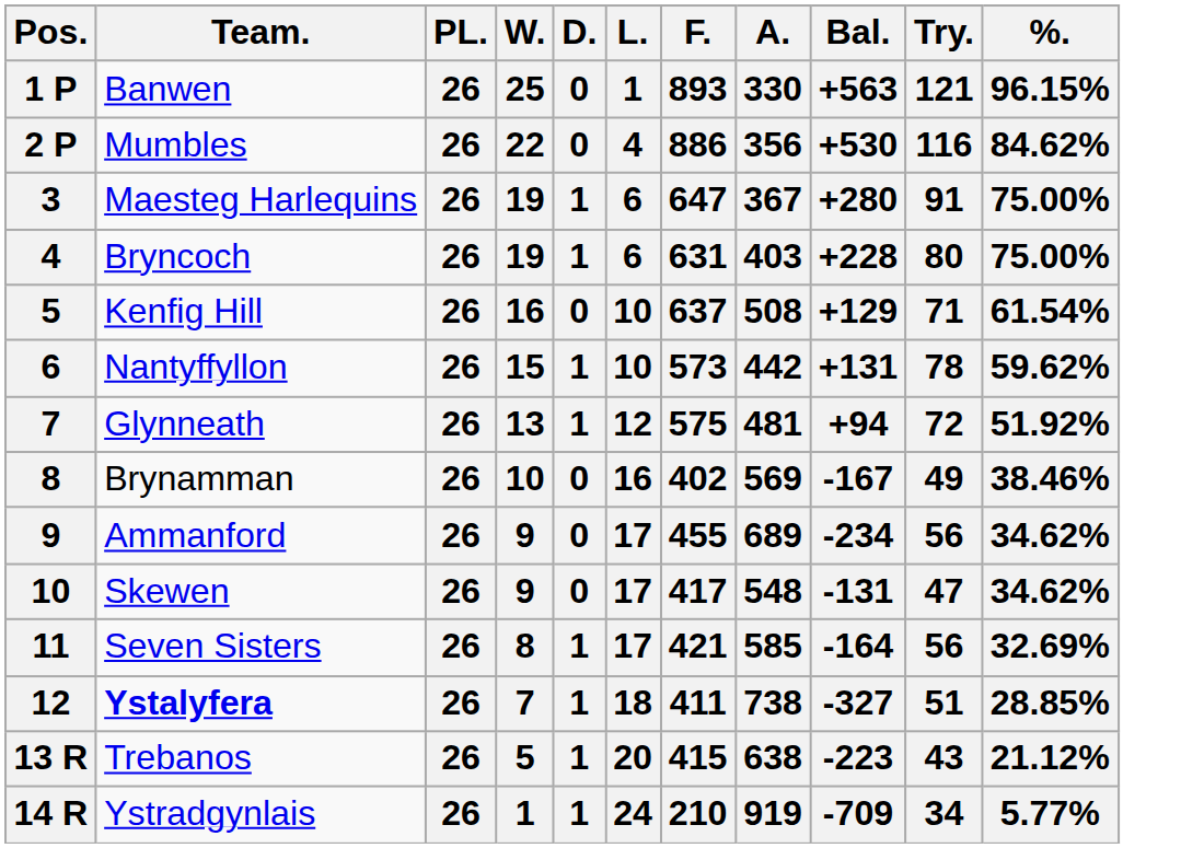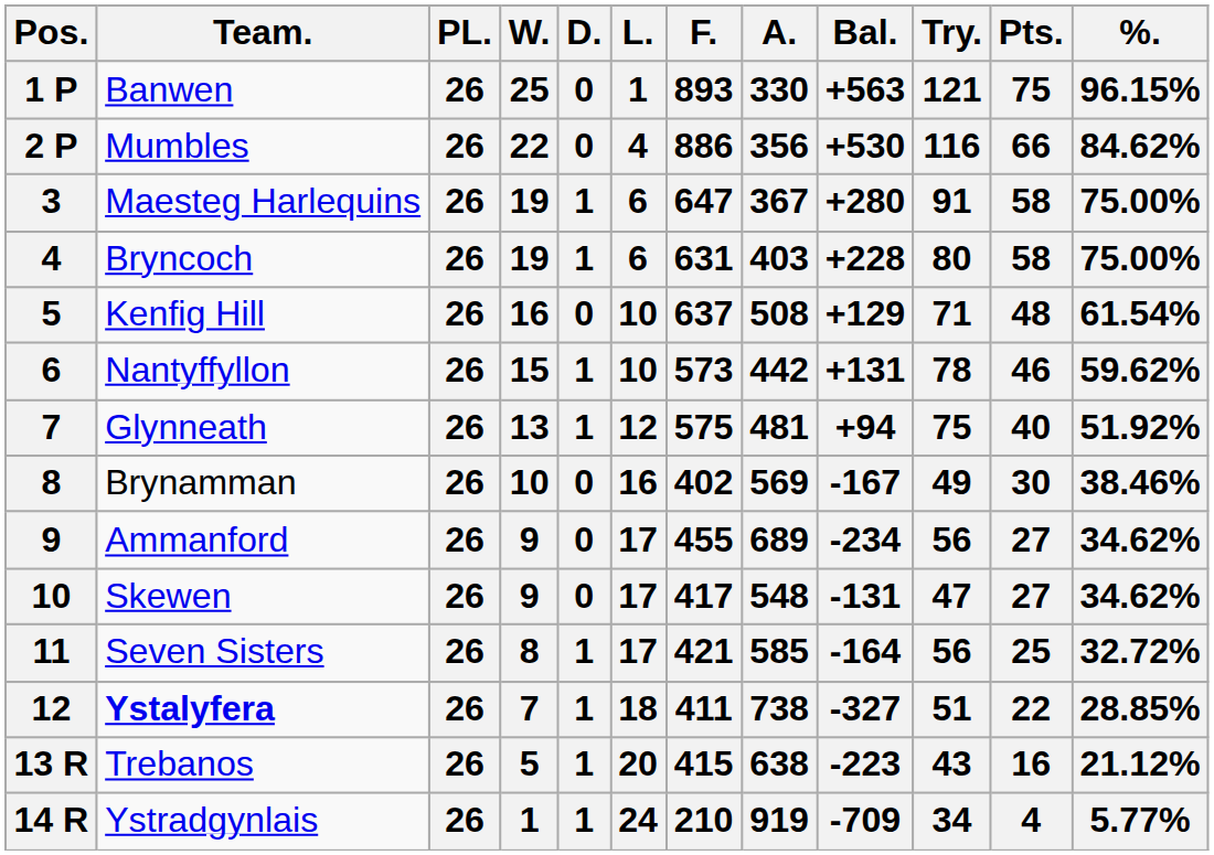 <table class="wikitable">
 <tr>
 <th>Pos.</th>
 <th>Team.</th>
 <th>PL.</th>
 <th>W.</th>
 <th>D.</th>
 <th>L.</th>
 <th>F.</th>
 <th>A.</th>
 <th>Bal.</th>
 <th>Try.</th>
+<th>Pts.</th>
 <th>%.</th>
 </tr>
 <tr>
 <th>1 P</th>
 <td><a href='#'>Banwen</a></td>
 <th>26</th>
 <th>25</th>
 <th>0</th>
 <th>1</th>
 <th>893</th>
 <th>330</th>
 <th>+563</th>
 <th>121</th>
+<th>75</th>
 <th>96.15%</th>
 </tr>
 <tr>
 <th>2 P</th>
 <td><a href='#'>Mumbles</a></td>
 <th>26</th>
 <th>22</th>
 <th>0</th>
 <th>4</th>
 <th>886</th>
 <th>356</th>
 <th>+530</th>
 <th>116</th>
+<th>66</th>
 <th>84.62%</th>
 </tr>
 <tr>
 <th>3</th>
 <td><a href='#'>Maesteg Harlequins</a></td>
 <th>26</th>
 <th>19</th>
 <th>1</th>
 <th>6</th>
 <th>647</th>
 <th>367</th>
 <th>+280</th>
 <th>91</th>
+<th>58</th>
 <th>75.00%</th>
 </tr>
 <tr>
 <th>4</th>
 <td><a href='#'>Bryncoch</a></td>
 <th>26</th>
 <th>19</th>
 <th>1</th>
 <th>6</th>
 <th>631</th>
 <th>403</th>
 <th>+228</th>
 <th>80</th>
+<th>58</th>
 <th>75.00%</th>
 </tr>
 <tr>
 <th>5</th>
 <td><a href='#'>Kenfig Hill</a></td>
 <th>26</th>
 <th>16</th>
 <th>0</th>
 <th>10</th>
 <th>637</th>
 <th>508</th>
 <th>+129</th>
 <th>71</th>
+<th>48</th>
 <th>61.54%</th>
 </tr>
 <tr>
 <th>6</th>
 <td><a href='#'>Nantyffyllon</a></td>
 <th>26</th>
 <th>15</th>
 <th>1</th>
 <th>10</th>
 <th>573</th>
 <th>442</th>
 <th>+131</th>
 <th>78</th>
+<th>46</th>
 <th>59.62%</th>
 </tr>
 <tr>
 <th>7</th>
 <td><a href='#'>Glynneath</a></td>
 <th>26</th>
 <th>13</th>
 <th>1</th>
 <th>12</th>
 <th>575</th>
 <th>481</th>
 <th>+94</th>
-<th>72</th>
+<th>75</th>
+<th>40</th>
 <th>51.92%</th>
 </tr>
 <tr>
 <th>8</th>
 <td>Brynamman</td>
 <th>26</th>
 <th>10</th>
 <th>0</th>
 <th>16</th>
 <th>402</th>
 <th>569</th>
 <th>-167</th>
 <th>49</th>
+<th>30</th>
 <th>38.46%</th>
 </tr>
 <tr>
 <th>9</th>
 <td><a href='#'>Ammanford</a></td>
 <th>26</th>
 <th>9</th>
 <th>0</th>
 <th>17</th>
 <th>455</th>
 <th>689</th>
 <th>-234</th>
 <th>56</th>
+<th>27</th>
 <th>34.62%</th>
 </tr>
 <tr>
 <th>10</th>
 <td><a href='#'>Skewen</a></td>
 <th>26</th>
 <th>9</th>
 <th>0</th>
 <th>17</th>
 <th>417</th>
 <th>548</th>
 <th>-131</th>
 <th>47</th>
+<th>27</th>
 <th>34.62%</th>
 </tr>
 <tr>
 <th>11</th>
 <td><a href='#'>Seven Sisters</a></td>
 <th>26</th>
 <th>8</th>
 <th>1</th>
 <th>17</th>
 <th>421</th>
 <th>585</th>
 <th>-164</th>
 <th>56</th>
-<th>32.69%</th>
+<th>25</th>
+<th>32.72%</th>
 </tr>
 <tr>
 <th>12</th>
 <td><strong><a href='#'>Ystalyfera</a></strong></td>
 <th>26</th>
 <th>7</th>
 <th>1</th>
 <th>18</th>
 <th>411</th>
 <th>738</th>
 <th>-327</th>
 <th>51</th>
+<th>22</th>
 <th>28.85%</th>
 </tr>
 <tr>
 <th>13 R</th>
 <td><a href='#'>Trebanos</a></td>
 <th>26</th>
 <th>5</th>
 <th>1</th>
 <th>20</th>
 <th>415</th>
 <th>638</th>
 <th>-223</th>
 <th>43</th>
+<th>16</th>
 <th>21.12%</th>
 </tr>
 <tr>
 <th>14 R</th>
 <td><a href='#'>Ystradgynlais</a></td>
 <th>26</th>
 <th>1</th>
 <th>1</th>
 <th>24</th>
 <th>210</th>
 <th>919</th>
 <th>-709</th>
 <th>34</th>
+<th>4</th>
 <th>5.77%</th>
 </tr>
 </table>
